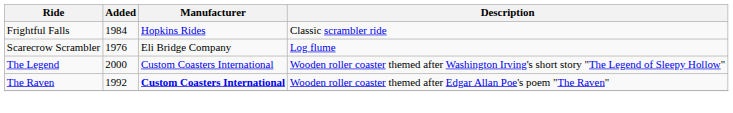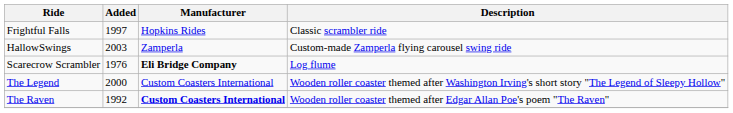 <table class="wikitable sortable">
 <tr>
 <th scope="col">Ride</th>
 <th scope="col">Added</th>
 <th scope="col">Manufacturer</th>
 <th scope="col" class="unsortable">Description</th>
 </tr>
 <tr>
 <td>Frightful Falls</td>
-<td>1984</td>
+<td>1997</td>
 <td><a href='#'>Hopkins Rides</a></td>
 <td>Classic <a href='#'>scrambler ride</a></td>
 </tr>
 <tr>
+<td>HallowSwings</td>
+<td>2003</td>
+<td><a href='#'>Zamperla</a></td>
+<td>Custom-made <a href='#'>Zamperla</a> flying carousel <a href='#'>swing ride</a></td>
+</tr>
+<tr>
 <td>Scarecrow Scrambler</td>
 <td>1976</td>
-<td>Eli Bridge Company</td>
+<td><strong>Eli Bridge Company</strong></td>
 <td><a href='#'>Log flume</a></td>
 </tr>
 <tr>
 <td><a href='#'>The Legend</a></td>
 <td>2000</td>
 <td><a href='#'>Custom Coasters International</a></td>
 <td><a href='#'>Wooden roller coaster</a> themed after <a href='#'>Washington Irving</a>'s short story "<a href='#'>The Legend of Sleepy Hollow</a>"</td>
 </tr>
 <tr>
 <td><a href='#'>The Raven</a></td>
 <td>1992</td>
 <td><strong><a href='#'>Custom Coasters International</a></strong></td>
 <td><a href='#'>Wooden roller coaster</a> themed after <a href='#'>Edgar Allan Poe</a>'s poem "<a href='#'>The Raven</a>"</td>
 </tr>
 <tr>
 </tr>
 </table>
